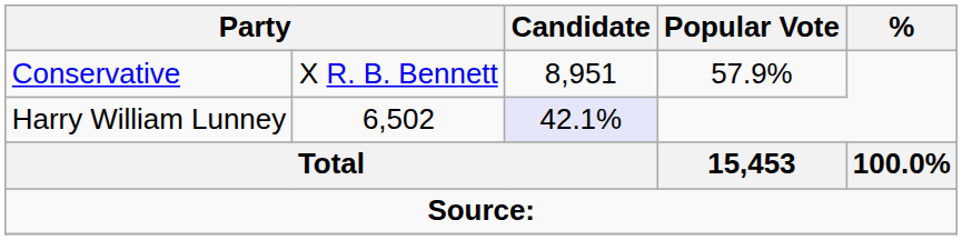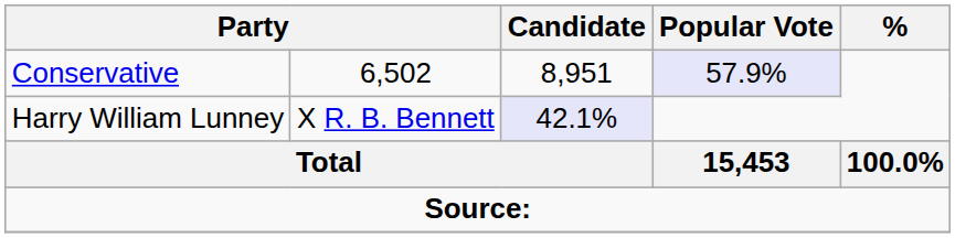 <table class="wikitable">
 <tr>
 <th colspan="2">Party</th>
 <th>Candidate</th>
 <th>Popular Vote</th>
 <th>%</th>
 </tr>
 <tr>
 <td><a href='#'>Conservative</a></td>
-<td> X <a href='#'>R. B. Bennett</a></td>
+<td align=center>6,502</td>
 <td align=center>8,951</td>
-<td align=center>57.9%</td>
+<td align=center style="background: lavender;">57.9%</td>
 </tr>
 <tr>
 <td>Harry William Lunney</td>
-<td align=center>6,502</td>
+<td> X <a href='#'>R. B. Bennett</a></td>
 <td align=center style="background: lavender;">42.1%</td>
 </tr>
 <tr>
 <th colspan=3>Total</th>
 <th>15,453</th>
 <th>100.0%</th>
 </tr>
 <tr>
 <td align="center" colspan=5><strong>Source:</strong> </td>
 </tr>
 <tr>
 </tr>
 </table>
